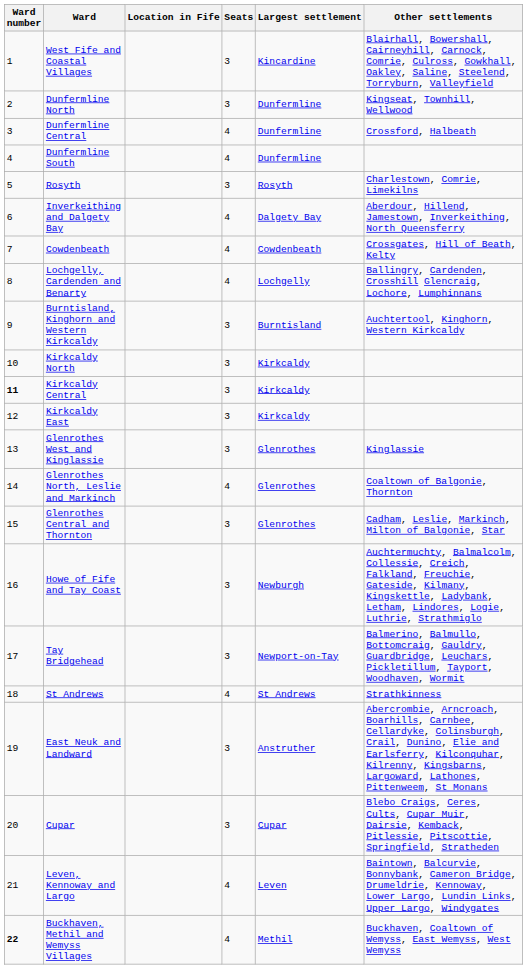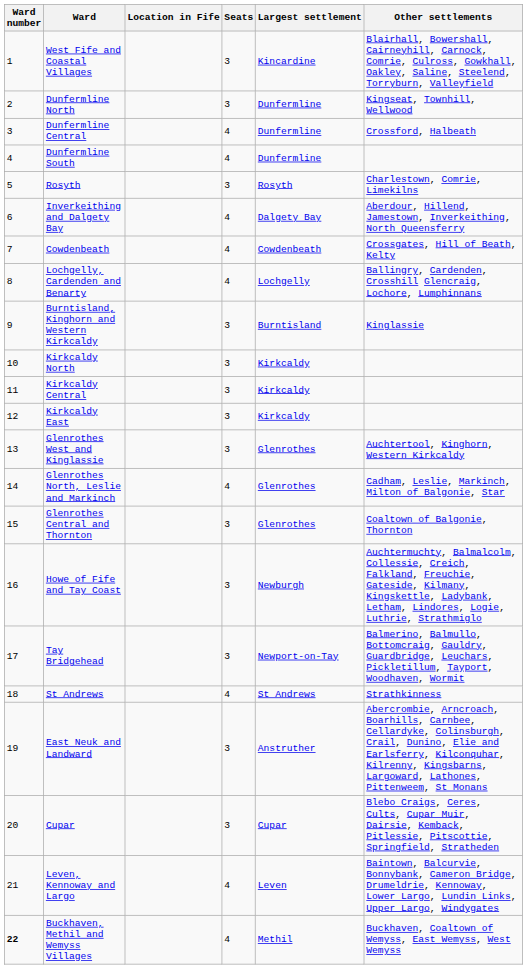 <table class="sortable wikitable mw-datatable">
 <tr>
 <th>Ward<br>number</th>
 <th style="width:8em">Ward</th>
 <th class="unsortable">Location in Fife</th>
 <th>Seats</th>
 <th>Largest settlement</th>
 <th class="unsortable"  style=width:16em>Other settlements</th>
 </tr>
 <tr>
 <td>1</td>
 <td><a href='#'>West Fife and Coastal Villages</a></td>
 <td></td>
 <td>3</td>
 <td><a href='#'>Kincardine</a></td>
 <td><a href='#'>Blairhall</a>, <a href='#'>Bowershall</a>, <a href='#'>Cairneyhill</a>, <a href='#'>Carnock</a>, <a href='#'>Comrie</a>, <a href='#'>Culross</a>, <a href='#'>Gowkhall</a>, <a href='#'>Oakley</a>, <a href='#'>Saline</a>, <a href='#'>Steelend</a>, <a href='#'>Torryburn</a>, <a href='#'>Valleyfield</a></td>
 </tr>
 <tr>
 <td>2</td>
 <td><a href='#'>Dunfermline North</a></td>
 <td></td>
 <td>3</td>
 <td><a href='#'>Dunfermline</a></td>
 <td><a href='#'>Kingseat</a>, <a href='#'>Townhill</a>, <a href='#'>Wellwood</a></td>
 </tr>
 <tr>
 <td>3</td>
 <td><a href='#'>Dunfermline Central</a></td>
 <td></td>
 <td>4</td>
 <td><a href='#'>Dunfermline</a></td>
 <td><a href='#'>Crossford</a>, <a href='#'>Halbeath</a></td>
 </tr>
 <tr>
 <td>4</td>
 <td><a href='#'>Dunfermline South</a></td>
 <td></td>
 <td>4</td>
 <td><a href='#'>Dunfermline</a></td>
 <td></td>
 </tr>
 <tr>
 <td>5</td>
 <td><a href='#'>Rosyth</a></td>
 <td></td>
 <td>3</td>
 <td><a href='#'>Rosyth</a></td>
 <td><a href='#'>Charlestown</a>, <a href='#'>Comrie</a>, <a href='#'>Limekilns</a></td>
 </tr>
 <tr>
 <td>6</td>
 <td><a href='#'>Inverkeithing and Dalgety Bay</a></td>
 <td></td>
 <td>4</td>
 <td><a href='#'>Dalgety Bay</a></td>
 <td><a href='#'>Aberdour</a>, <a href='#'>Hillend</a>, <a href='#'>Jamestown</a>, <a href='#'>Inverkeithing</a>, <a href='#'>North Queensferry</a></td>
 </tr>
 <tr>
 <td>7</td>
 <td><a href='#'>Cowdenbeath</a></td>
 <td></td>
 <td>4</td>
 <td><a href='#'>Cowdenbeath</a></td>
 <td><a href='#'>Crossgates</a>, <a href='#'>Hill of Beath</a>, <a href='#'>Kelty</a></td>
 </tr>
 <tr>
 <td>8</td>
 <td><a href='#'>Lochgelly, Cardenden and Benarty</a></td>
 <td></td>
 <td>4</td>
 <td><a href='#'>Lochgelly</a></td>
 <td><a href='#'>Ballingry</a>, <a href='#'>Cardenden</a>, <a href='#'>Crosshill</a> <a href='#'>Glencraig</a>, <a href='#'>Lochore</a>, <a href='#'>Lumphinnans</a></td>
 </tr>
 <tr>
 <td>9</td>
 <td><a href='#'>Burntisland, Kinghorn and Western Kirkcaldy</a></td>
 <td></td>
 <td>3</td>
 <td><a href='#'>Burntisland</a></td>
-<td><a href='#'>Auchtertool</a>, <a href='#'>Kinghorn</a>, <a href='#'>Western Kirkcaldy</a></td>
+<td><a href='#'>Kinglassie</a></td>
 </tr>
 <tr>
 <td>10</td>
 <td><a href='#'>Kirkcaldy North</a></td>
 <td></td>
 <td>3</td>
 <td><a href='#'>Kirkcaldy</a></td>
 <td></td>
 </tr>
 <tr>
-<td><strong>11</strong></td>
+<td>11</td>
 <td><a href='#'>Kirkcaldy Central</a></td>
 <td></td>
 <td>3</td>
 <td><a href='#'>Kirkcaldy</a></td>
 <td></td>
 </tr>
 <tr>
 <td>12</td>
 <td><a href='#'>Kirkcaldy East</a></td>
 <td></td>
 <td>3</td>
 <td><a href='#'>Kirkcaldy</a></td>
 <td></td>
 </tr>
 <tr>
 <td>13</td>
 <td><a href='#'>Glenrothes West and Kinglassie</a></td>
 <td></td>
 <td>3</td>
 <td><a href='#'>Glenrothes</a></td>
-<td><a href='#'>Kinglassie</a></td>
+<td><a href='#'>Auchtertool</a>, <a href='#'>Kinghorn</a>, <a href='#'>Western Kirkcaldy</a></td>
 </tr>
 <tr>
 <td>14</td>
 <td><a href='#'>Glenrothes North, Leslie and Markinch</a></td>
 <td></td>
 <td>4</td>
 <td><a href='#'>Glenrothes</a></td>
-<td><a href='#'>Coaltown of Balgonie</a>, <a href='#'>Thornton</a></td>
+<td><a href='#'>Cadham</a>, <a href='#'>Leslie</a>, <a href='#'>Markinch</a>, <a href='#'>Milton of Balgonie</a>, <a href='#'>Star</a></td>
 </tr>
 <tr>
 <td>15</td>
 <td><a href='#'>Glenrothes Central and Thornton</a></td>
 <td></td>
 <td>3</td>
 <td><a href='#'>Glenrothes</a></td>
-<td><a href='#'>Cadham</a>, <a href='#'>Leslie</a>, <a href='#'>Markinch</a>, <a href='#'>Milton of Balgonie</a>, <a href='#'>Star</a></td>
+<td><a href='#'>Coaltown of Balgonie</a>, <a href='#'>Thornton</a></td>
 </tr>
 <tr>
 <td>16</td>
 <td><a href='#'>Howe of Fife and Tay Coast</a></td>
 <td></td>
 <td>3</td>
 <td><a href='#'>Newburgh</a></td>
 <td><a href='#'>Auchtermuchty</a>, <a href='#'>Balmalcolm</a>, <a href='#'>Collessie</a>, <a href='#'>Creich</a>, <a href='#'>Falkland</a>, <a href='#'>Freuchie</a>, <a href='#'>Gateside</a>, <a href='#'>Kilmany</a>, <a href='#'>Kingskettle</a>, <a href='#'>Ladybank</a>, <a href='#'>Letham</a>, <a href='#'>Lindores</a>, <a href='#'>Logie</a>, <a href='#'>Luthrie</a>, <a href='#'>Strathmiglo</a></td>
 </tr>
 <tr>
 <td>17</td>
 <td><a href='#'>Tay Bridgehead</a></td>
 <td></td>
 <td>3</td>
 <td><a href='#'>Newport-on-Tay</a></td>
 <td><a href='#'>Balmerino</a>, <a href='#'>Balmullo</a>, <a href='#'>Bottomcraig</a>, <a href='#'>Gauldry</a>, <a href='#'>Guardbridge</a>, <a href='#'>Leuchars</a>, <a href='#'>Pickletillum</a>, <a href='#'>Tayport</a>, <a href='#'>Woodhaven</a>, <a href='#'>Wormit</a></td>
 </tr>
 <tr>
 <td>18</td>
 <td><a href='#'>St Andrews</a></td>
 <td></td>
 <td>4</td>
 <td><a href='#'>St Andrews</a></td>
 <td><a href='#'>Strathkinness</a></td>
 </tr>
 <tr>
 <td>19</td>
 <td><a href='#'>East Neuk and Landward</a></td>
 <td></td>
 <td>3</td>
 <td><a href='#'>Anstruther</a></td>
 <td><a href='#'>Abercrombie</a>, <a href='#'>Arncroach</a>, <a href='#'>Boarhills</a>, <a href='#'>Carnbee</a>, <a href='#'>Cellardyke</a>, <a href='#'>Colinsburgh</a>, <a href='#'>Crail</a>, <a href='#'>Dunino</a>, <a href='#'>Elie and Earlsferry</a>, <a href='#'>Kilconquhar</a>, <a href='#'>Kilrenny</a>, <a href='#'>Kingsbarns</a>, <a href='#'>Largoward</a>, <a href='#'>Lathones</a>, <a href='#'>Pittenweem</a>, <a href='#'>St Monans</a></td>
 </tr>
 <tr>
 <td>20</td>
 <td><a href='#'>Cupar</a></td>
 <td></td>
 <td>3</td>
 <td><a href='#'>Cupar</a></td>
 <td><a href='#'>Blebo Craigs</a>, <a href='#'>Ceres</a>, <a href='#'>Cults</a>, <a href='#'>Cupar Muir</a>, <a href='#'>Dairsie</a>, <a href='#'>Kemback</a>, <a href='#'>Pitlessie</a>, <a href='#'>Pitscottie</a>,  <a href='#'>Springfield</a>, <a href='#'>Stratheden</a></td>
 </tr>
 <tr>
 <td>21</td>
 <td><a href='#'>Leven, Kennoway and Largo</a></td>
 <td></td>
 <td>4</td>
 <td><a href='#'>Leven</a></td>
 <td><a href='#'>Baintown</a>, <a href='#'>Balcurvie</a>, <a href='#'>Bonnybank</a>, <a href='#'>Cameron Bridge</a>, <a href='#'>Drumeldrie</a>, <a href='#'>Kennoway</a>, <a href='#'>Lower Largo</a>, <a href='#'>Lundin Links</a>, <a href='#'>Upper Largo</a>, <a href='#'>Windygates</a></td>
 </tr>
 <tr>
 <td><strong>22</strong></td>
 <td><a href='#'>Buckhaven, Methil and Wemyss Villages</a></td>
 <td></td>
 <td>4</td>
 <td><a href='#'>Methil</a></td>
 <td><a href='#'>Buckhaven</a>, <a href='#'>Coaltown of Wemyss</a>, <a href='#'>East Wemyss</a>, <a href='#'>West Wemyss</a></td>
 </tr>
 </table>
